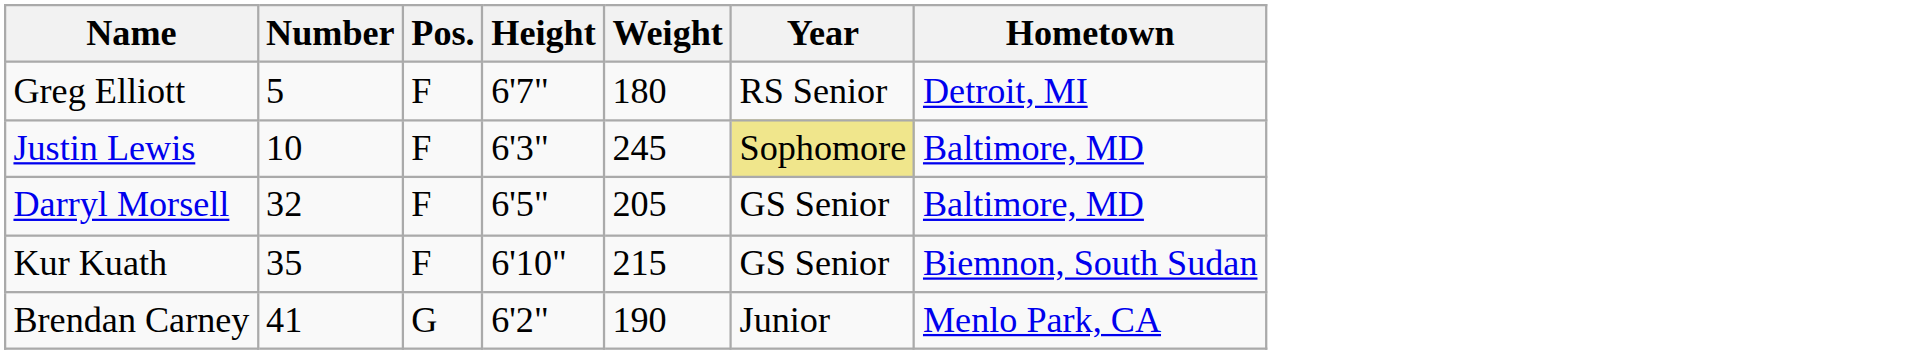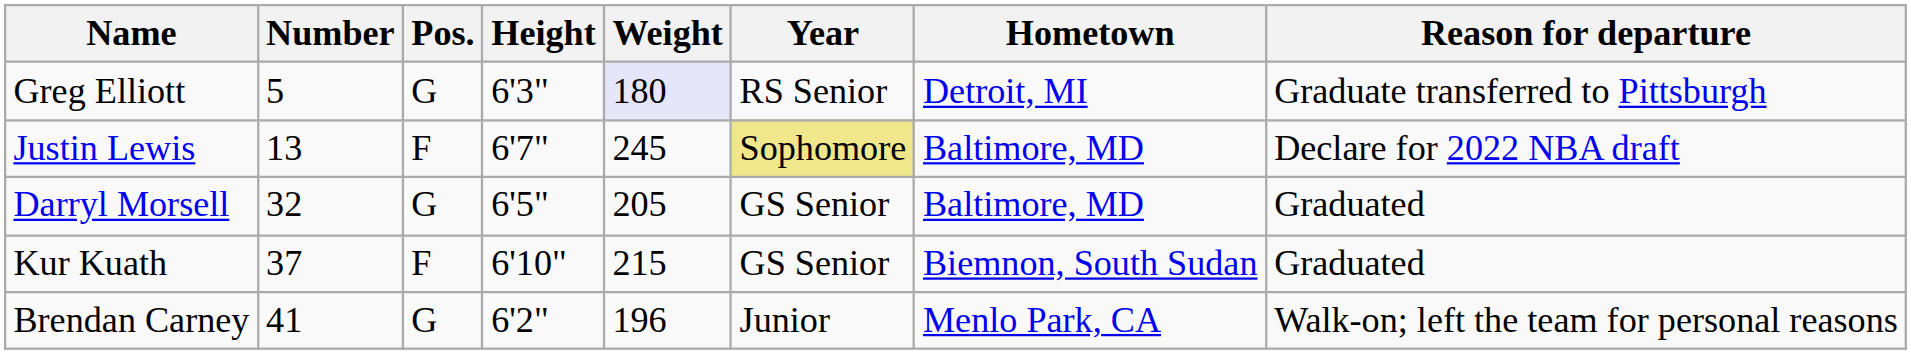 <table class="wikitable sortable">
 <tr>
 <th>Name</th>
 <th>Number</th>
 <th>Pos.</th>
 <th>Height</th>
 <th>Weight</th>
 <th>Year</th>
 <th>Hometown</th>
+<th class="unsortable">Reason for departure</th>
 </tr>
 <tr>
 <td>Greg Elliott</td>
 <td>5</td>
-<td>F</td>
-<td>6'7"</td>
-<td>180</td>
+<td>G</td>
+<td>6'3"</td>
+<td style="background: lavender;">180</td>
 <td>RS Senior</td>
 <td><a href='#'>Detroit, MI</a></td>
+<td>Graduate transferred to <a href='#'>Pittsburgh</a></td>
 </tr>
 <tr>
 <td><a href='#'>Justin Lewis</a></td>
-<td>10</td>
+<td>13</td>
 <td>F</td>
-<td>6'3"</td>
+<td>6'7"</td>
 <td>245</td>
 <td style="background: khaki;">Sophomore</td>
 <td><a href='#'>Baltimore, MD</a></td>
+<td>Declare for <a href='#'>2022 NBA draft</a></td>
 </tr>
 <tr>
 <td><a href='#'>Darryl Morsell</a></td>
 <td>32</td>
-<td>F</td>
+<td>G</td>
 <td>6'5"</td>
 <td>205</td>
 <td>GS Senior</td>
 <td><a href='#'>Baltimore, MD</a></td>
+<td>Graduated</td>
 </tr>
 <tr>
 <td>Kur Kuath</td>
-<td>35</td>
+<td>37</td>
 <td>F</td>
 <td>6'10"</td>
 <td>215</td>
 <td>GS Senior</td>
 <td><a href='#'>Biemnon, South Sudan</a></td>
+<td>Graduated</td>
 </tr>
 <tr>
 <td>Brendan Carney</td>
 <td>41</td>
 <td>G</td>
 <td>6'2"</td>
-<td>190</td>
+<td>196</td>
 <td>Junior</td>
 <td><a href='#'>Menlo Park, CA</a></td>
+<td>Walk-on; left the team for personal reasons</td>
 </tr>
 </table>
